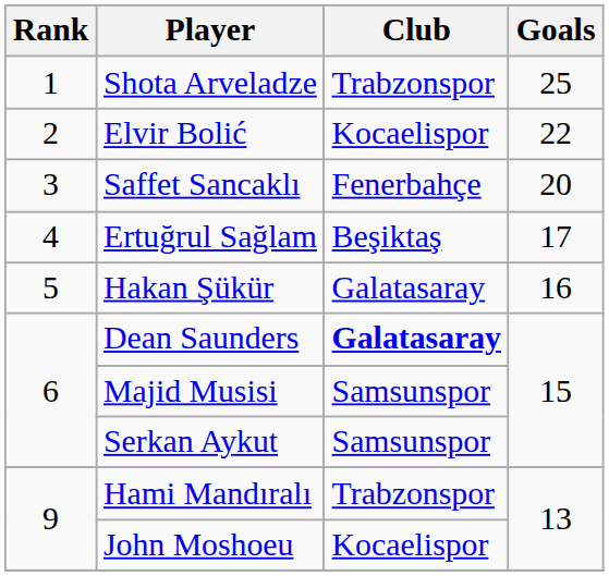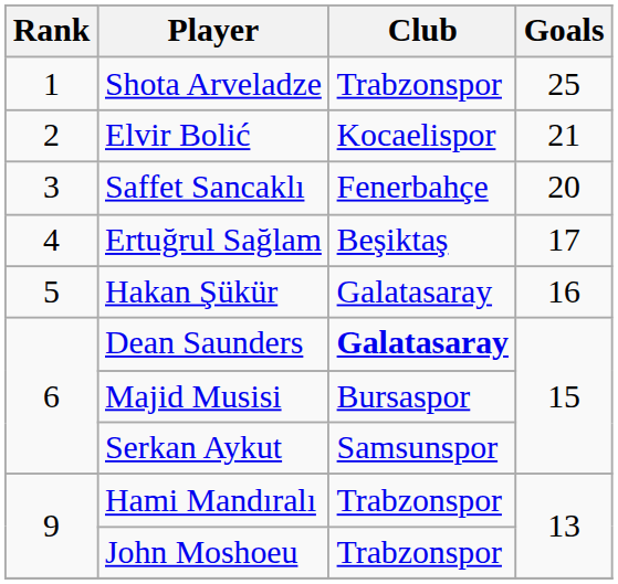 <table class="wikitable" style="text-align:left">
 <tr>
 <th>Rank</th>
 <th>Player</th>
 <th>Club</th>
 <th>Goals</th>
 </tr>
 <tr>
 <td align=center>1</td>
 <td> <a href='#'>Shota Arveladze</a></td>
 <td><a href='#'>Trabzonspor</a></td>
 <td align=center>25</td>
 </tr>
 <tr>
 <td align=center>2</td>
 <td> <a href='#'>Elvir Bolić</a></td>
 <td><a href='#'>Kocaelispor</a></td>
-<td align=center>22</td>
+<td align=center>21</td>
 </tr>
 <tr>
 <td align=center>3</td>
 <td> <a href='#'>Saffet Sancaklı</a></td>
 <td><a href='#'>Fenerbahçe</a></td>
 <td align=center>20</td>
 </tr>
 <tr>
 <td align=center>4</td>
 <td> <a href='#'>Ertuğrul Sağlam</a></td>
 <td><a href='#'>Beşiktaş</a></td>
 <td align=center>17</td>
 </tr>
 <tr>
 <td align=center>5</td>
 <td> <a href='#'>Hakan Şükür</a></td>
 <td><a href='#'>Galatasaray</a></td>
 <td align=center>16</td>
 </tr>
 <tr>
 <td rowspan="3" align=center>6</td>
 <td> <a href='#'>Dean Saunders</a></td>
 <td><strong><a href='#'>Galatasaray</a></strong></td>
 <td rowspan="3" align=center>15</td>
 </tr>
 <tr>
 <td> <a href='#'>Majid Musisi</a></td>
-<td><a href='#'>Samsunspor</a></td>
+<td><a href='#'>Bursaspor</a></td>
 </tr>
 <tr>
 <td> <a href='#'>Serkan Aykut</a></td>
 <td><a href='#'>Samsunspor</a></td>
 </tr>
 <tr>
 <td rowspan="2" align=center>9</td>
 <td> <a href='#'>Hami Mandıralı</a></td>
 <td><a href='#'>Trabzonspor</a></td>
 <td rowspan="2" align=center>13</td>
 </tr>
 <tr>
 <td> <a href='#'>John Moshoeu</a></td>
-<td><a href='#'>Kocaelispor</a></td>
+<td><a href='#'>Trabzonspor</a></td>
 </tr>
 <tr>
 </tr>
 </table>
